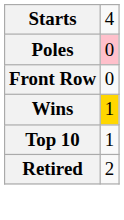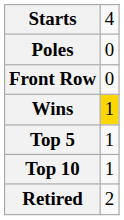 <table class="wikitable" style="text-align:center">
 <tr>
 <th>Starts</th>
 <td>4</td>
 </tr>
 <tr>
 <th>Poles</th>
-<td style="background: pink;">0</td>
+<td>0</td>
 </tr>
 <tr>
 <th>Front Row</th>
 <td>0</td>
 </tr>
 <tr>
 <th>Wins</th>
 <td style="background: gold;">1</td>
 </tr>
 <tr>
+<th>Top 5</th>
+<td>1</td>
+</tr>
+<tr>
 <th>Top 10</th>
 <td>1</td>
 </tr>
 <tr>
 <th>Retired</th>
 <td>2</td>
 </tr>
 </table>
